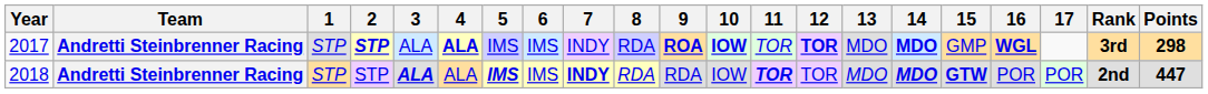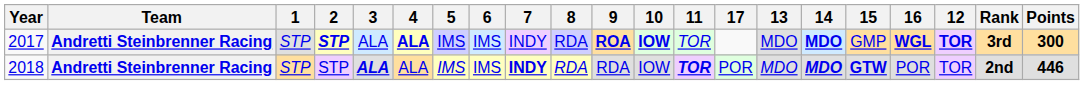 <table class="wikitable" style="text-align:center; font-size:85%">
 <tr>
 <th>Year</th>
 <th>Team</th>
 <th>1</th>
 <th>2</th>
 <th>3</th>
 <th>4</th>
 <th>5</th>
 <th>6</th>
 <th>7</th>
 <th>8</th>
 <th>9</th>
 <th>10</th>
 <th>11</th>
-<th>12</th>
+<th>17</th>
 <th>13</th>
 <th>14</th>
 <th>15</th>
 <th>16</th>
-<th>17</th>
+<th>12</th>
 <th>Rank</th>
 <th>Points</th>
 </tr>
 <tr>
 <td><a href='#'>2017</a></td>
 <th nowrap><a href='#'>Andretti Steinbrenner Racing</a></th>
 <td style="background:#DFDFDF;"><em><a href='#'>STP</a></em><br></td>
 <td style="background:#FFFFBF;"><strong><em><a href='#'>STP</a></em></strong><br></td>
 <td style="background:#CFEAFF;"><a href='#'>ALA</a><br></td>
 <td style="background:#FFFFBF;"><strong><a href='#'>ALA</a></strong><br></td>
 <td style="background:#CFCFFF;"><a href='#'>IMS</a><br></td>
 <td style="background:#CFEAFF;"><a href='#'>IMS</a><br></td>
 <td style="background:#EFCFFF;"><a href='#'>INDY</a><br></td>
 <td style="background:#CFCFFF;"><a href='#'>RDA</a><br></td>
 <td style="background:#FFDF9F;"><strong><a href='#'>ROA</a></strong><br></td>
 <td style="background:#DFFFDF;"><strong><a href='#'>IOW</a></strong><br></td>
 <td style="background:#DFFFDF;"><em><a href='#'>TOR</a></em><br></td>
-<td style="background:#EFCFFF;"><strong><a href='#'>TOR</a></strong><br></td>
+<td></td>
 <td style="background:#DFDFDF;"><a href='#'>MDO</a><br></td>
 <td style="background:#CFEAFF;"><strong><a href='#'>MDO</a></strong><br></td>
 <td style="background:#FFDF9F;"><a href='#'>GMP</a><br></td>
 <td style="background:#FFDF9F;"><strong><a href='#'>WGL</a></strong><br></td>
-<td></td>
+<td style="background:#EFCFFF;"><strong><a href='#'>TOR</a></strong><br></td>
 <th style="background:#FFDF9F;">3rd</th>
-<th style="background:#FFDF9F;">298</th>
+<th style="background:#FFDF9F;">300</th>
 </tr>
 <tr>
 <td><a href='#'>2018</a></td>
 <th nowrap><a href='#'>Andretti Steinbrenner Racing</a></th>
 <td style="background:#FFDF9F;"><em><a href='#'>STP</a></em><br></td>
 <td style="background:#EFCFFF;"><a href='#'>STP</a><br></td>
 <td style="background:#DFDFDF;"><strong><em><a href='#'>ALA</a></em></strong><br></td>
 <td style="background:#FFDF9F;"><a href='#'>ALA</a><br></td>
-<td style="background:#FFFFBF;"><strong><em><a href='#'>IMS</a></em><br></strong></td>
+<td style="background:#FFFFBF;"><em><a href='#'>IMS</a></em><br></td>
 <td style="background:#FFFFBF;"><a href='#'>IMS</a><br></td>
 <td style="background:#FFFFBF;"><strong><a href='#'>INDY</a><br></strong></td>
 <td style="background:#FFFFBF;"><em><a href='#'>RDA</a></em><br></td>
 <td style="background:#DFDFDF;"><a href='#'>RDA</a><br></td>
 <td style="background:#DFDFDF;"><a href='#'>IOW</a><br></td>
 <td style="background:#EFCFFF;"><strong><em><a href='#'>TOR</a></em></strong><br></td>
-<td style="background:#EFCFFF;"><a href='#'>TOR</a><br></td>
+<td style="background:#DFFFDF;"><a href='#'>POR</a><br></td>
 <td style="background:#DFDFDF;"><em><a href='#'>MDO</a></em><br></td>
 <td style="background:#DFDFDF;"><strong><em><a href='#'>MDO</a></em><br></strong></td>
 <td style="background:#DFDFDF;"><strong><a href='#'>GTW</a></strong><br></td>
 <td style="background:#DFDFDF;"><a href='#'>POR</a><br></td>
-<td style="background:#DFFFDF;"><a href='#'>POR</a><br></td>
+<td style="background:#EFCFFF;"><a href='#'>TOR</a><br></td>
 <th style="background:#DFDFDF;">2nd</th>
-<th style="background:#DFDFDF;">447</th>
+<th style="background:#DFDFDF;">446</th>
 </tr>
 </table>
